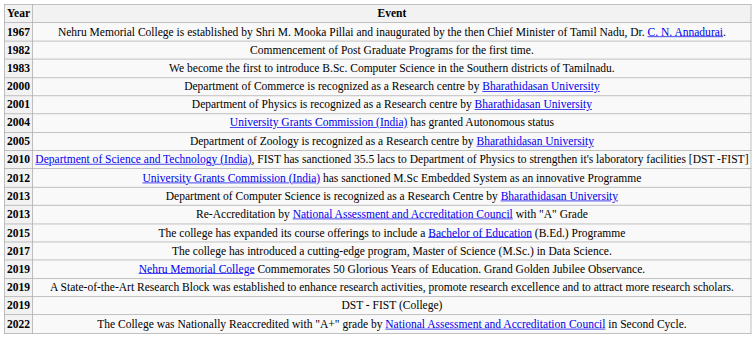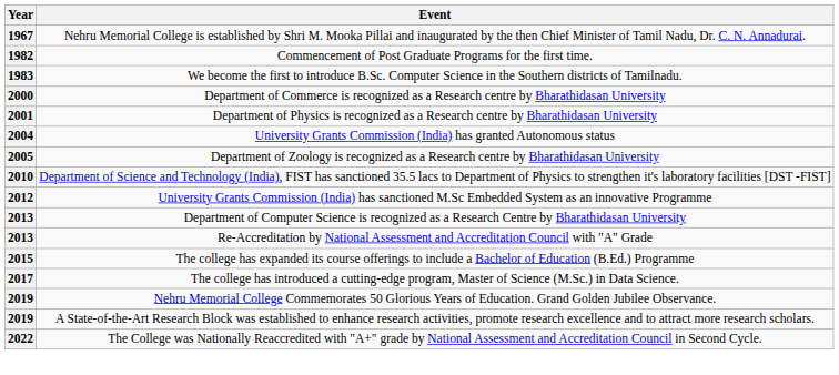 <table class="wikitable sortable plainrowheaders" style="text-align: center;">
 <tr>
 <th scope="col">Year</th>
 <th scope="col">Event</th>
 </tr>
 <tr>
 <th scope="row">1967</th>
 <td>Nehru Memorial College is established by Shri M. Mooka Pillai and inaugurated by the then Chief Minister of Tamil Nadu, Dr. <a href='#'>C. N. Annadurai</a>.</td>
 </tr>
 <tr>
 <th scope="row">1982</th>
 <td>Commencement of Post Graduate Programs for the first time.</td>
 </tr>
 <tr>
 <th scope="row">1983</th>
 <td>We become the first to introduce B.Sc. Computer Science in the Southern districts of Tamilnadu.</td>
 </tr>
 <tr>
 <th scope="row">2000</th>
 <td>Department of Commerce is recognized as a Research centre by <a href='#'>Bharathidasan University</a></td>
 </tr>
 <tr>
 <th scope="row">2001</th>
 <td>Department of Physics is recognized as a Research centre by <a href='#'>Bharathidasan University</a></td>
 </tr>
 <tr>
 <th scope="row">2004</th>
 <td><a href='#'>University Grants Commission (India)</a> has granted Autonomous status</td>
 </tr>
 <tr>
 <th scope="row">2005</th>
 <td>Department of Zoology is recognized as a Research centre by <a href='#'>Bharathidasan University</a></td>
 </tr>
 <tr>
 <th scope="row">2010</th>
 <td><a href='#'>Department of Science and Technology (India)</a>, FIST has sanctioned 35.5 lacs to Department of Physics to strengthen it's laboratory facilities [DST -FIST]</td>
 </tr>
 <tr>
 <th scope="row">2012</th>
 <td><a href='#'>University Grants Commission (India)</a> has sanctioned M.Sc Embedded System as an innovative Programme</td>
 </tr>
 <tr>
 <th scope="row">2013</th>
 <td>Department of Computer Science is recognized as a Research Centre by <a href='#'>Bharathidasan University</a></td>
 </tr>
 <tr>
 <th scope="row">2013</th>
 <td>Re-Accreditation by <a href='#'>National Assessment and Accreditation Council</a> with "A" Grade</td>
 </tr>
 <tr>
 <th scope="row">2015</th>
 <td>The college has expanded its course offerings to include a <a href='#'>Bachelor of Education</a> (B.Ed.) Programme</td>
 </tr>
 <tr>
 <th scope="row">2017</th>
 <td>The college has introduced a cutting-edge program, Master of Science (M.Sc.) in Data Science.</td>
 </tr>
 <tr>
 <th scope="row">2019</th>
 <td><a href='#'>Nehru Memorial College</a> Commemorates 50 Glorious Years of Education. Grand Golden Jubilee Observance.</td>
 </tr>
 <tr>
 <th scope="row">2019</th>
 <td>A State-of-the-Art Research Block was established to enhance research activities, promote research excellence and to attract more research scholars.</td>
 </tr>
 <tr>
-<th scope="row">2019</th>
-<td>DST - FIST (College)</td>
-</tr>
-<tr>
 <th scope="row">2022</th>
 <td>The College was Nationally Reaccredited with "A+" grade by <a href='#'>National Assessment and Accreditation Council</a> in Second Cycle.</td>
 </tr>
 </table>
